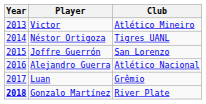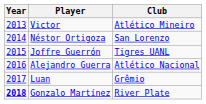 <table class="wikitable" style="text-align: center">
 <tr>
 <th scope="col">Year</th>
 <th scope="col">Player</th>
 <th scope="col">Club</th>
 </tr>
 <tr>
 <td><a href='#'>2013</a></td>
 <td style="text-align: left"> <a href='#'>Victor</a></td>
 <td style="text-align: left"> <a href='#'>Atlético Mineiro</a></td>
 </tr>
 <tr>
 <td><a href='#'>2014</a></td>
 <td style="text-align: left"> <a href='#'>Néstor Ortigoza</a></td>
-<td style="text-align: left"> <a href='#'>Tigres UANL</a></td>
+<td style="text-align: left"> <a href='#'>San Lorenzo</a></td>
 </tr>
 <tr>
 <td><a href='#'>2015</a></td>
 <td style="text-align: left"> <a href='#'>Joffre Guerrón</a></td>
-<td style="text-align: left"> <a href='#'>San Lorenzo</a></td>
+<td style="text-align: left"> <a href='#'>Tigres UANL</a></td>
 </tr>
 <tr>
 <td><a href='#'>2016</a></td>
 <td style="text-align: left"> <a href='#'>Alejandro Guerra</a></td>
 <td style="text-align: left"> <a href='#'>Atlético Nacional</a></td>
 </tr>
 <tr>
 <td><a href='#'>2017</a></td>
 <td style="text-align: left"> <a href='#'>Luan</a></td>
 <td style="text-align: left"> <a href='#'>Grêmio</a></td>
 </tr>
 <tr>
 <td><strong><a href='#'>2018</a></strong></td>
 <td style="text-align: left"> <a href='#'>Gonzalo Martínez</a></td>
 <td style="text-align: left"> <a href='#'>River Plate</a></td>
 </tr>
 </table>
